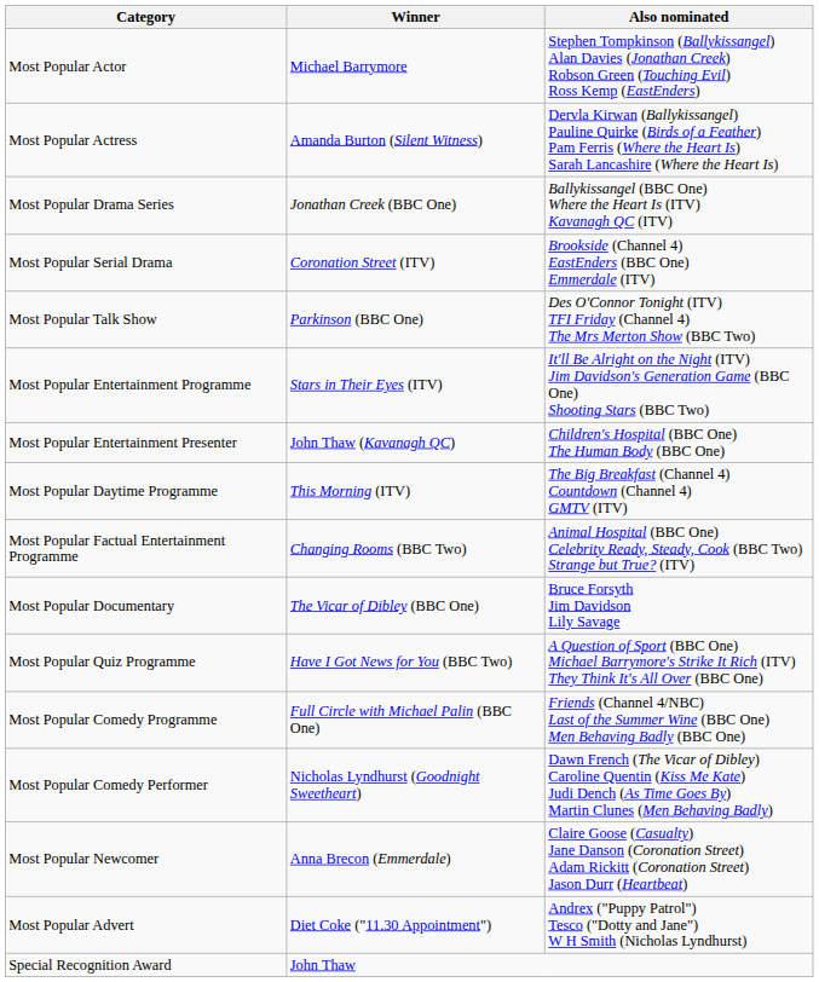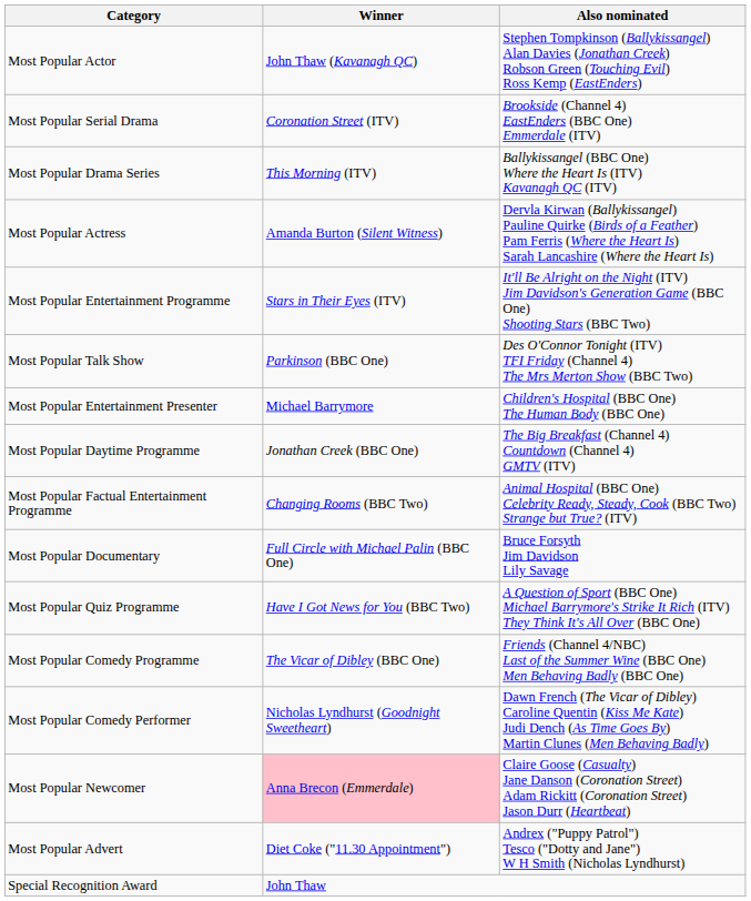 <table class="wikitable sortable">
 <tr>
 <th>Category</th>
 <th>Winner</th>
 <th>Also nominated</th>
 </tr>
 <tr>
 <td>Most Popular Actor</td>
-<td><a href='#'>Michael Barrymore</a></td>
+<td><a href='#'>John Thaw</a> (<em><a href='#'>Kavanagh QC</a></em>)</td>
 <td><a href='#'>Stephen Tompkinson</a> (<em><a href='#'>Ballykissangel</a></em>)<br><a href='#'>Alan Davies</a> (<em><a href='#'>Jonathan Creek</a></em>)<br><a href='#'>Robson Green</a> (<em><a href='#'>Touching Evil</a></em>)<br><a href='#'>Ross Kemp</a> (<em><a href='#'>EastEnders</a></em>)</td>
+</tr>
+<tr>
+<td>Most Popular Serial Drama</td>
+<td><em><a href='#'>Coronation Street</a></em> (ITV)</td>
+<td><em><a href='#'>Brookside</a></em> (Channel 4)<br><em><a href='#'>EastEnders</a></em> (BBC One)<br><em><a href='#'>Emmerdale</a></em> (ITV)</td>
+</tr>
+<tr>
+<td>Most Popular Drama Series</td>
+<td><em><a href='#'>This Morning</a></em> (ITV)</td>
+<td><em>Ballykissangel</em> (BBC One)<br><em>Where the Heart Is</em> (ITV)<br><em><a href='#'>Kavanagh QC</a></em> (ITV)</td>
 </tr>
 <tr>
 <td>Most Popular Actress</td>
 <td><a href='#'>Amanda Burton</a> (<em><a href='#'>Silent Witness</a></em>)</td>
 <td><a href='#'>Dervla Kirwan</a> (<em>Ballykissangel</em>)<br><a href='#'>Pauline Quirke</a> (<em><a href='#'>Birds of a Feather</a></em>)<br><a href='#'>Pam Ferris</a> (<em><a href='#'>Where the Heart Is</a></em>)<br><a href='#'>Sarah Lancashire</a> (<em>Where the Heart Is</em>)</td>
 </tr>
 <tr>
-<td>Most Popular Drama Series</td>
-<td><em>Jonathan Creek</em> (BBC One)</td>
-<td><em>Ballykissangel</em> (BBC One)<br><em>Where the Heart Is</em> (ITV)<br><em><a href='#'>Kavanagh QC</a></em> (ITV)</td>
-</tr>
-<tr>
-<td>Most Popular Serial Drama</td>
-<td><em><a href='#'>Coronation Street</a></em> (ITV)</td>
-<td><em><a href='#'>Brookside</a></em> (Channel 4)<br><em><a href='#'>EastEnders</a></em> (BBC One)<br><em><a href='#'>Emmerdale</a></em> (ITV)</td>
+<td>Most Popular Entertainment Programme</td>
+<td><em><a href='#'>Stars in Their Eyes</a></em> (ITV)</td>
+<td><em><a href='#'>It'll Be Alright on the Night</a></em> (ITV)<br><em><a href='#'>Jim Davidson's Generation Game</a></em> (BBC One)<br><em><a href='#'>Shooting Stars</a></em> (BBC Two)</td>
 </tr>
 <tr>
 <td>Most Popular Talk Show</td>
 <td><em><a href='#'>Parkinson</a></em> (BBC One)</td>
 <td><em>Des O'Connor Tonight</em> (ITV)<br><em><a href='#'>TFI Friday</a></em> (Channel 4)<br><em><a href='#'>The Mrs Merton Show</a></em> (BBC Two)</td>
 </tr>
 <tr>
-<td>Most Popular Entertainment Programme</td>
-<td><em><a href='#'>Stars in Their Eyes</a></em> (ITV)</td>
-<td><em><a href='#'>It'll Be Alright on the Night</a></em> (ITV)<br><em><a href='#'>Jim Davidson's Generation Game</a></em> (BBC One)<br><em><a href='#'>Shooting Stars</a></em> (BBC Two)</td>
-</tr>
-<tr>
 <td>Most Popular Entertainment Presenter</td>
-<td><a href='#'>John Thaw</a> (<em><a href='#'>Kavanagh QC</a></em>)</td>
+<td><a href='#'>Michael Barrymore</a></td>
 <td><em><a href='#'>Children's Hospital</a></em> (BBC One)<br><em><a href='#'>The Human Body</a></em> (BBC One)</td>
 </tr>
 <tr>
 <td>Most Popular Daytime Programme</td>
-<td><em><a href='#'>This Morning</a></em> (ITV)</td>
+<td><em>Jonathan Creek</em> (BBC One)</td>
 <td><em><a href='#'>The Big Breakfast</a></em> (Channel 4)<br><em><a href='#'>Countdown</a></em> (Channel 4)<br><em><a href='#'>GMTV</a></em> (ITV)</td>
 </tr>
 <tr>
 <td>Most Popular Factual Entertainment Programme</td>
 <td><em><a href='#'>Changing Rooms</a></em> (BBC Two)</td>
 <td><em><a href='#'>Animal Hospital</a></em> (BBC One)<br><em><a href='#'>Celebrity Ready, Steady, Cook</a></em> (BBC Two)<br><em><a href='#'>Strange but True?</a></em> (ITV)</td>
 </tr>
 <tr>
 <td>Most Popular Documentary</td>
-<td><em><a href='#'>The Vicar of Dibley</a></em> (BBC One)</td>
+<td><em><a href='#'>Full Circle with Michael Palin</a></em> (BBC One)</td>
 <td><a href='#'>Bruce Forsyth</a><br><a href='#'>Jim Davidson</a><br><a href='#'>Lily Savage</a></td>
 </tr>
 <tr>
 <td>Most Popular Quiz Programme</td>
 <td><em><a href='#'>Have I Got News for You</a></em> (BBC Two)</td>
 <td><em><a href='#'>A Question of Sport</a></em> (BBC One)<br><em><a href='#'>Michael Barrymore's Strike It Rich</a></em> (ITV)<br><em><a href='#'>They Think It's All Over</a></em> (BBC One)</td>
 </tr>
 <tr>
 <td>Most Popular Comedy Programme</td>
-<td><em><a href='#'>Full Circle with Michael Palin</a></em> (BBC One)</td>
+<td><em><a href='#'>The Vicar of Dibley</a></em> (BBC One)</td>
 <td><em><a href='#'>Friends</a></em> (Channel 4/NBC)<br><em><a href='#'>Last of the Summer Wine</a></em> (BBC One)<br><em><a href='#'>Men Behaving Badly</a></em> (BBC One)</td>
 </tr>
 <tr>
 <td>Most Popular Comedy Performer</td>
 <td><a href='#'>Nicholas Lyndhurst</a> (<em><a href='#'>Goodnight Sweetheart</a></em>)</td>
 <td><a href='#'>Dawn French</a> (<em>The Vicar of Dibley</em>)<br><a href='#'>Caroline Quentin</a> (<em><a href='#'>Kiss Me Kate</a></em>)<br><a href='#'>Judi Dench</a> (<em><a href='#'>As Time Goes By</a></em>)<br><a href='#'>Martin Clunes</a> (<em><a href='#'>Men Behaving Badly</a></em>)</td>
 </tr>
 <tr>
 <td>Most Popular Newcomer</td>
-<td><a href='#'>Anna Brecon</a> (<em>Emmerdale</em>)</td>
+<td style="background: pink;"><a href='#'>Anna Brecon</a> (<em>Emmerdale</em>)</td>
 <td><a href='#'>Claire Goose</a> (<em><a href='#'>Casualty</a></em>)<br><a href='#'>Jane Danson</a> (<em>Coronation Street</em>)<br><a href='#'>Adam Rickitt</a> (<em>Coronation Street</em>)<br><a href='#'>Jason Durr</a> (<em><a href='#'>Heartbeat</a></em>)</td>
 </tr>
 <tr>
 <td>Most Popular Advert</td>
 <td><a href='#'>Diet Coke</a> ("<a href='#'>11.30 Appointment</a>")</td>
 <td><a href='#'>Andrex</a> ("Puppy Patrol")<br><a href='#'>Tesco</a> ("Dotty and Jane")<br><a href='#'>W H Smith</a> (Nicholas Lyndhurst)</td>
 </tr>
 <tr>
 <td>Special Recognition Award</td>
 <td colspan="2"><a href='#'>John Thaw</a></td>
 </tr>
 </table>
